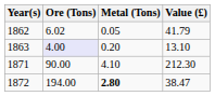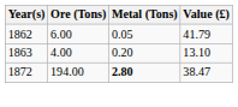 <table class="wikitable">
 <tr>
 <th>Year(s)</th>
 <th>Ore (Tons)</th>
 <th>Metal (Tons)</th>
 <th>Value (£)</th>
 </tr>
 <tr>
 <td>1862</td>
-<td>6.02</td>
+<td>6.00</td>
 <td>0.05</td>
 <td>41.79</td>
 </tr>
 <tr>
 <td>1863</td>
-<td style="background: lavender;">4.00</td>
+<td>4.00</td>
 <td>0.20</td>
 <td>13.10</td>
-</tr>
-<tr>
-<td>1871</td>
-<td>90.00</td>
-<td>4.10</td>
-<td>212.30</td>
 </tr>
 <tr>
 <td>1872</td>
 <td>194.00</td>
 <td><strong>2.80</strong></td>
 <td>38.47</td>
 </tr>
 </table>
